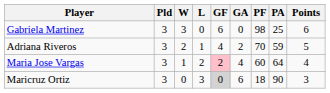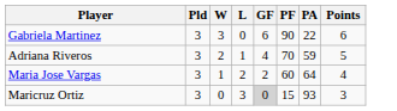 <table class=wikitable style="text-align:center">
 <tr>
 <th width=220>Player</th>
 <th width=20>Pld</th>
 <th width=20>W</th>
 <th width=20>L</th>
 <th width=20>GF</th>
-<th width=20>GA</th>
 <th width=20>PF</th>
 <th width=20>PA</th>
 <th width=50>Points</th>
 </tr>
 <tr>
 <td align=left> <a href='#'>Gabriela Martinez</a></td>
 <td>3</td>
 <td>3</td>
 <td>0</td>
 <td>6</td>
-<td>0</td>
-<td>98</td>
-<td>25</td>
+<td>90</td>
+<td>22</td>
 <td>6</td>
 </tr>
 <tr>
 <td align=left> Adriana Riveros</td>
 <td>3</td>
 <td>2</td>
 <td>1</td>
 <td>4</td>
-<td>2</td>
 <td>70</td>
 <td>59</td>
 <td>5</td>
 </tr>
 <tr>
 <td align=left> <a href='#'>Maria Jose Vargas</a></td>
 <td>3</td>
 <td>1</td>
 <td>2</td>
-<td style="background: pink;">2</td>
-<td>4</td>
+<td>2</td>
 <td>60</td>
 <td>64</td>
 <td>4</td>
 </tr>
 <tr>
 <td align=left> Maricruz Ortiz</td>
 <td>3</td>
 <td>0</td>
 <td>3</td>
 <td style="background: lightgrey;">0</td>
-<td>6</td>
-<td>18</td>
-<td>90</td>
+<td>15</td>
+<td>93</td>
 <td>3</td>
 </tr>
 </table>
